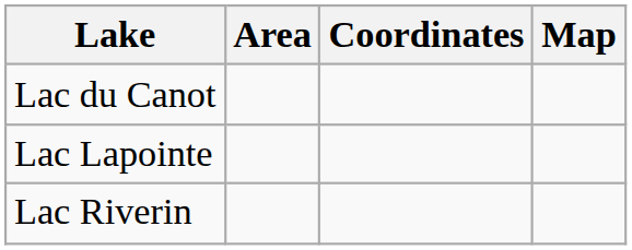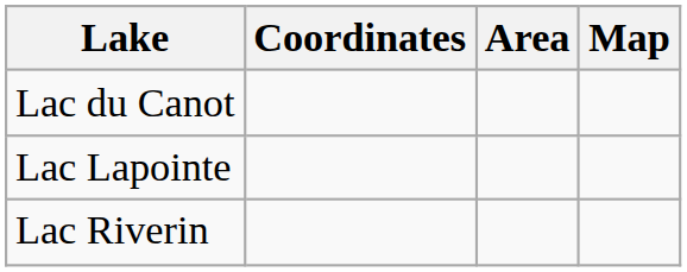 <table class="wikitable sortable">
 <tr>
 <th>Lake</th>
+<th>Coordinates</th>
 <th>Area</th>
-<th>Coordinates</th>
 <th>Map</th>
 </tr>
 <tr>
 <td>Lac du Canot</td>
 <td></td>
 <td></td>
 <td></td>
 </tr>
 <tr>
 <td>Lac Lapointe</td>
 <td></td>
 <td></td>
 <td></td>
 </tr>
 <tr>
 <td>Lac Riverin</td>
 <td></td>
 <td></td>
 <td></td>
 </tr>
 </table>
